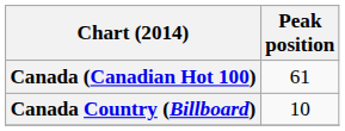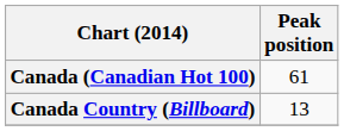 <table class="wikitable sortable plainrowheaders" style="text-align:center;">
 <tr>
 <th>Chart (2014)</th>
 <th>Peak <br> position</th>
 </tr>
 <tr>
 <th scope="row">Canada (<a href='#'>Canadian Hot 100</a>)</th>
 <td>61</td>
 </tr>
 <tr>
 <th scope="row">Canada <a href='#'>Country</a> (<a href='#'><em>Billboard</em></a>)</th>
-<td>10</td>
+<td>13</td>
 </tr>
 <tr>
 </tr>
 </table>
